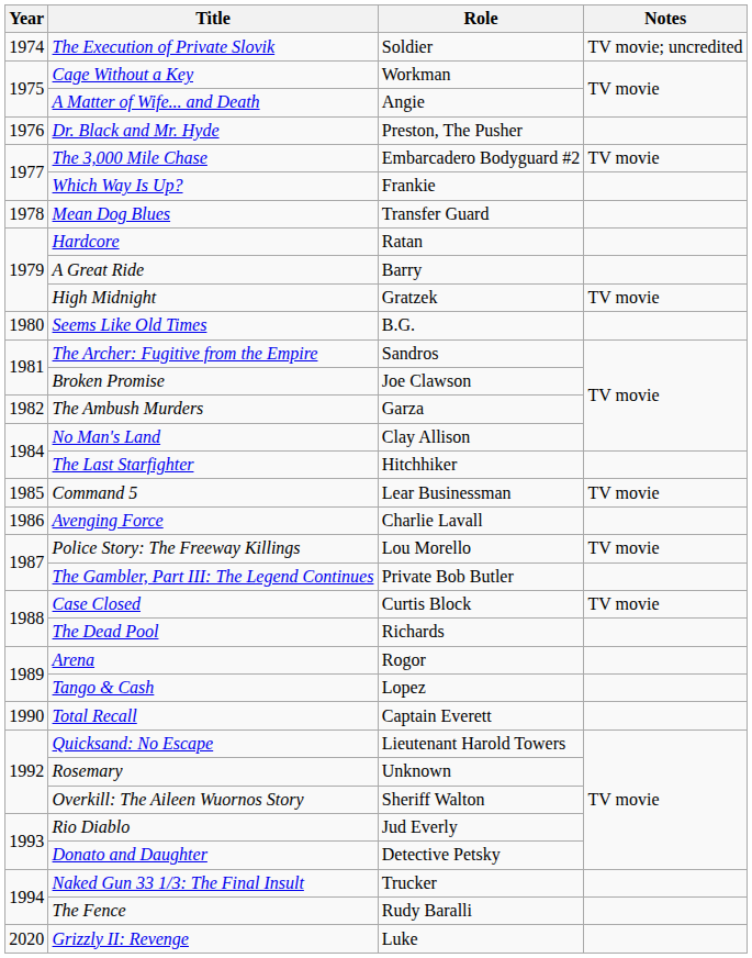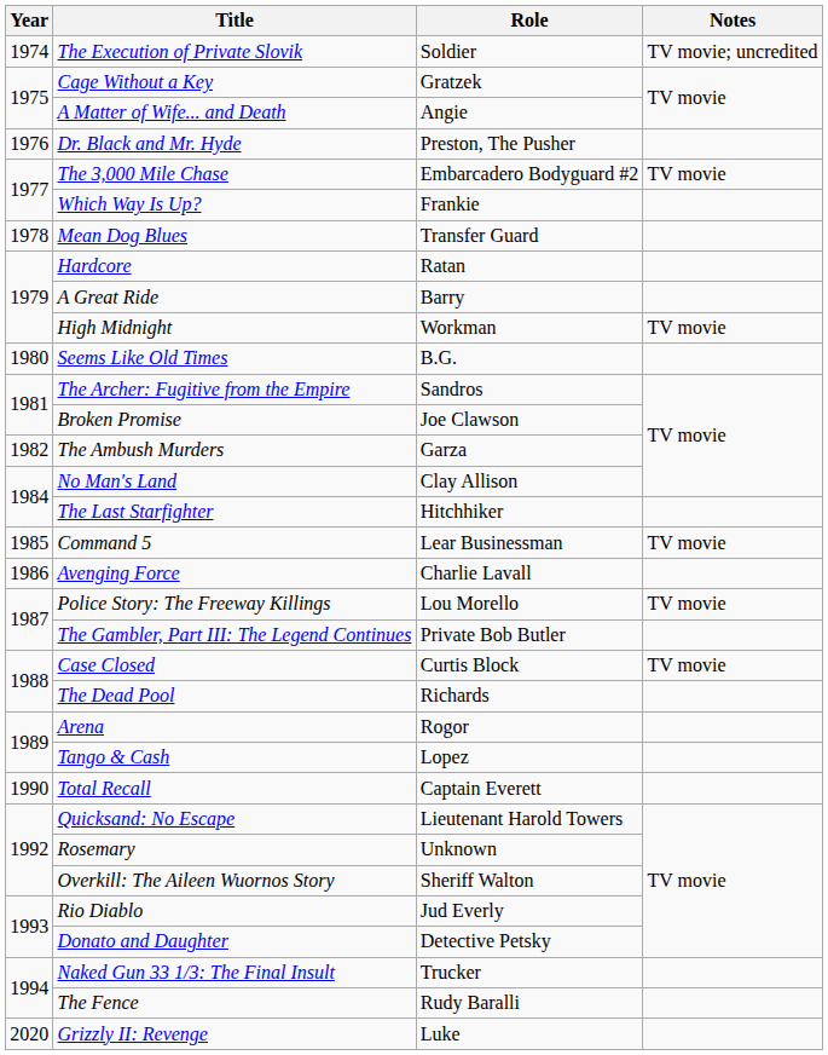 <table class="wikitable sortable">
 <tr>
 <th>Year</th>
 <th>Title</th>
 <th>Role</th>
 <th>Notes</th>
 </tr>
 <tr>
 <td>1974</td>
 <td><em><a href='#'>The Execution of Private Slovik</a></em></td>
 <td>Soldier</td>
 <td>TV movie; uncredited</td>
 </tr>
 <tr>
 <td rowspan="2">1975</td>
 <td><em><a href='#'>Cage Without a Key</a></em></td>
-<td>Workman</td>
+<td>Gratzek</td>
 <td rowspan="2">TV movie</td>
 </tr>
 <tr>
 <td><em><a href='#'>A Matter of Wife... and Death</a></em></td>
 <td>Angie</td>
 </tr>
 <tr>
 <td>1976</td>
 <td><em><a href='#'>Dr. Black and Mr. Hyde</a></em></td>
 <td>Preston, The Pusher</td>
 <td></td>
 </tr>
 <tr>
 <td rowspan="2">1977</td>
 <td><em><a href='#'>The 3,000 Mile Chase</a></em></td>
 <td>Embarcadero Bodyguard #2</td>
 <td>TV movie</td>
 </tr>
 <tr>
 <td><em><a href='#'>Which Way Is Up?</a></em></td>
 <td>Frankie</td>
 <td></td>
 </tr>
 <tr>
 <td>1978</td>
 <td><em><a href='#'>Mean Dog Blues</a></em></td>
 <td>Transfer Guard</td>
 <td></td>
 </tr>
 <tr>
 <td rowspan="3">1979</td>
 <td><em><a href='#'>Hardcore</a></em></td>
 <td>Ratan</td>
 <td></td>
 </tr>
 <tr>
 <td><em>A Great Ride</em></td>
 <td>Barry</td>
 <td></td>
 </tr>
 <tr>
 <td><em>High Midnight</em></td>
-<td>Gratzek</td>
+<td>Workman</td>
 <td>TV movie</td>
 </tr>
 <tr>
 <td>1980</td>
 <td><em><a href='#'>Seems Like Old Times</a></em></td>
 <td>B.G.</td>
 <td></td>
 </tr>
 <tr>
 <td rowspan="2">1981</td>
 <td><em><a href='#'>The Archer: Fugitive from the Empire</a></em></td>
 <td>Sandros</td>
 <td rowspan="4">TV movie</td>
 </tr>
 <tr>
 <td><em>Broken Promise</em></td>
 <td>Joe Clawson</td>
 </tr>
 <tr>
 <td>1982</td>
 <td><em>The Ambush Murders</em></td>
 <td>Garza</td>
 </tr>
 <tr>
 <td rowspan="2">1984</td>
 <td><em><a href='#'>No Man's Land</a></em></td>
 <td>Clay Allison</td>
 </tr>
 <tr>
 <td><em><a href='#'>The Last Starfighter</a></em></td>
 <td>Hitchhiker</td>
 <td></td>
 </tr>
 <tr>
 <td>1985</td>
 <td><em>Command 5</em></td>
 <td>Lear Businessman</td>
 <td>TV movie</td>
 </tr>
 <tr>
 <td>1986</td>
 <td><em><a href='#'>Avenging Force</a></em></td>
 <td>Charlie Lavall</td>
 <td></td>
 </tr>
 <tr>
 <td rowspan="2">1987</td>
 <td><em>Police Story: The Freeway Killings</em></td>
 <td>Lou Morello</td>
 <td>TV movie</td>
 </tr>
 <tr>
 <td><em><a href='#'>The Gambler, Part III: The Legend Continues</a></em></td>
 <td>Private Bob Butler</td>
 <td></td>
 </tr>
 <tr>
 <td rowspan="2">1988</td>
 <td><em><a href='#'>Case Closed</a></em></td>
 <td>Curtis Block</td>
 <td>TV movie</td>
 </tr>
 <tr>
 <td><em><a href='#'>The Dead Pool</a></em></td>
 <td>Richards</td>
 <td></td>
 </tr>
 <tr>
 <td rowspan="2">1989</td>
 <td><em><a href='#'>Arena</a></em></td>
 <td>Rogor</td>
 <td></td>
 </tr>
 <tr>
 <td><em><a href='#'>Tango & Cash</a></em></td>
 <td>Lopez</td>
 <td></td>
 </tr>
 <tr>
 <td>1990</td>
 <td><em><a href='#'>Total Recall</a></em></td>
 <td>Captain Everett</td>
 <td></td>
 </tr>
 <tr>
 <td rowspan="3">1992</td>
 <td><em><a href='#'>Quicksand: No Escape</a></em></td>
 <td>Lieutenant Harold Towers</td>
 <td rowspan="5">TV movie</td>
 </tr>
 <tr>
 <td><em>Rosemary</em></td>
 <td>Unknown</td>
 </tr>
 <tr>
 <td><em>Overkill: The Aileen Wuornos Story</em></td>
 <td>Sheriff Walton</td>
 </tr>
 <tr>
 <td rowspan="2">1993</td>
 <td><em>Rio Diablo</em></td>
 <td>Jud Everly</td>
 </tr>
 <tr>
 <td><em><a href='#'>Donato and Daughter</a></em></td>
 <td>Detective Petsky</td>
 </tr>
 <tr>
 <td rowspan="2">1994</td>
 <td><em><a href='#'>Naked Gun 33 1/3: The Final Insult</a></em></td>
 <td>Trucker</td>
 <td></td>
 </tr>
 <tr>
 <td><em>The Fence</em></td>
 <td>Rudy Baralli</td>
 <td></td>
 </tr>
 <tr>
 <td>2020</td>
 <td><em><a href='#'>Grizzly II: Revenge</a></em></td>
 <td>Luke</td>
 <td></td>
 </tr>
 </table>
